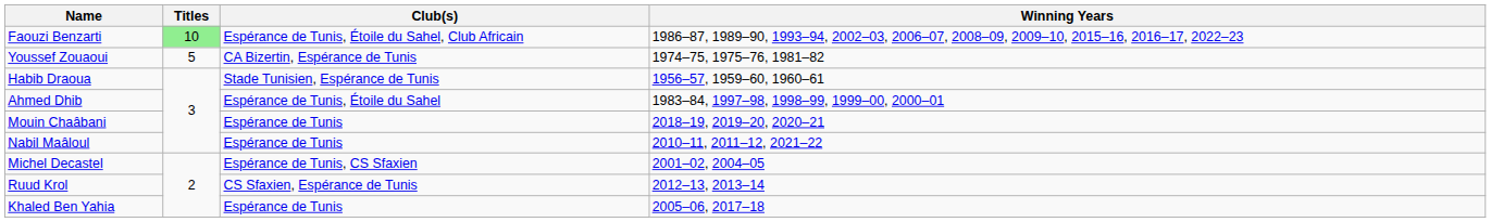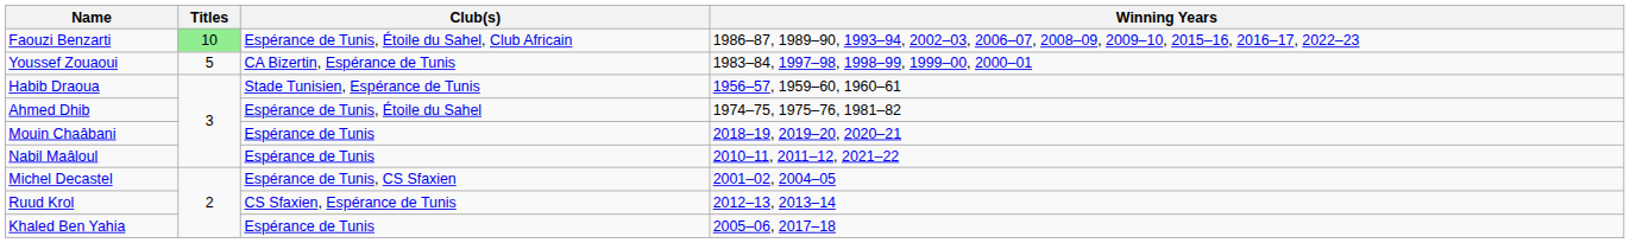 <table class="wikitable" style="font-size:90%; text-align:left;" width="100%" "class="wikitable">
 <tr>
 <th>Name</th>
 <th>Titles</th>
 <th>Club(s)</th>
 <th>Winning Years</th>
 </tr>
 <tr>
 <td> <a href='#'>Faouzi Benzarti</a></td>
 <td align=center style="background: lightgreen;">10</td>
 <td><a href='#'>Espérance de Tunis</a>, <a href='#'>Étoile du Sahel</a>, <a href='#'>Club Africain</a></td>
 <td>1986–87, 1989–90, <a href='#'>1993–94</a>, <a href='#'>2002–03</a>, <a href='#'>2006–07</a>, <a href='#'>2008–09</a>, <a href='#'>2009–10</a>, <a href='#'>2015–16</a>, <a href='#'>2016–17</a>, <a href='#'>2022–23</a></td>
 </tr>
 <tr>
 <td> <a href='#'>Youssef Zouaoui</a></td>
 <td align=center>5</td>
 <td><a href='#'>CA Bizertin</a>, <a href='#'>Espérance de Tunis</a></td>
-<td>1974–75, 1975–76, 1981–82</td>
+<td>1983–84, <a href='#'>1997–98</a>, <a href='#'>1998–99</a>, <a href='#'>1999–00</a>, <a href='#'>2000–01</a></td>
 </tr>
 <tr>
 <td> <a href='#'>Habib Draoua</a></td>
 <td rowspan="4"align=center>3</td>
 <td><a href='#'>Stade Tunisien</a>, <a href='#'>Espérance de Tunis</a></td>
 <td><a href='#'>1956–57</a>, 1959–60, 1960–61</td>
 </tr>
 <tr>
 <td> <a href='#'>Ahmed Dhib</a></td>
 <td><a href='#'>Espérance de Tunis</a>, <a href='#'>Étoile du Sahel</a></td>
-<td>1983–84, <a href='#'>1997–98</a>, <a href='#'>1998–99</a>, <a href='#'>1999–00</a>, <a href='#'>2000–01</a></td>
+<td>1974–75, 1975–76, 1981–82</td>
 </tr>
 <tr>
 <td> <a href='#'>Mouin Chaâbani</a></td>
 <td><a href='#'>Espérance de Tunis</a></td>
 <td><a href='#'>2018–19</a>, <a href='#'>2019–20</a>, <a href='#'>2020–21</a></td>
 </tr>
 <tr>
 <td> <a href='#'>Nabil Maâloul</a></td>
 <td><a href='#'>Espérance de Tunis</a></td>
 <td><a href='#'>2010–11</a>, <a href='#'>2011–12</a>, <a href='#'>2021–22</a></td>
 </tr>
 <tr>
 <td> <a href='#'>Michel Decastel</a></td>
 <td rowspan="3"align=center>2</td>
 <td><a href='#'>Espérance de Tunis</a>, <a href='#'>CS Sfaxien</a></td>
 <td><a href='#'>2001–02</a>, <a href='#'>2004–05</a></td>
 </tr>
 <tr>
 <td> <a href='#'>Ruud Krol</a></td>
 <td><a href='#'>CS Sfaxien</a>, <a href='#'>Espérance de Tunis</a></td>
 <td><a href='#'>2012–13</a>, <a href='#'>2013–14</a></td>
 </tr>
 <tr>
 <td> <a href='#'>Khaled Ben Yahia</a></td>
 <td><a href='#'>Espérance de Tunis</a></td>
 <td><a href='#'>2005–06</a>, <a href='#'>2017–18</a></td>
 </tr>
 </table>
